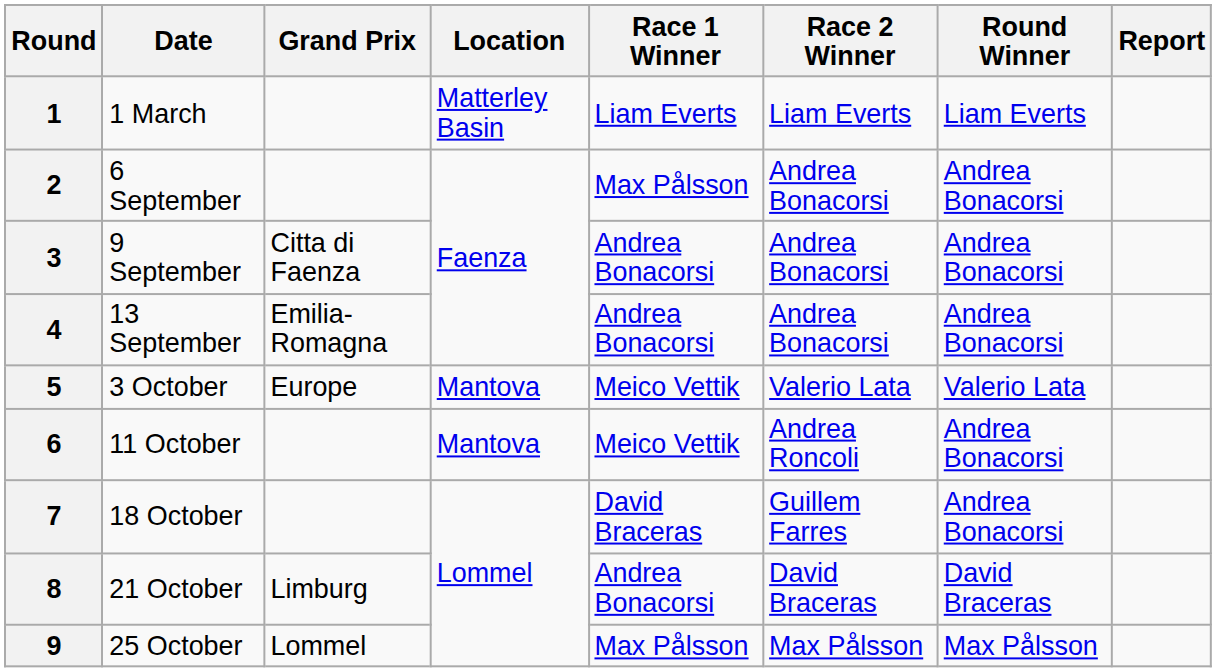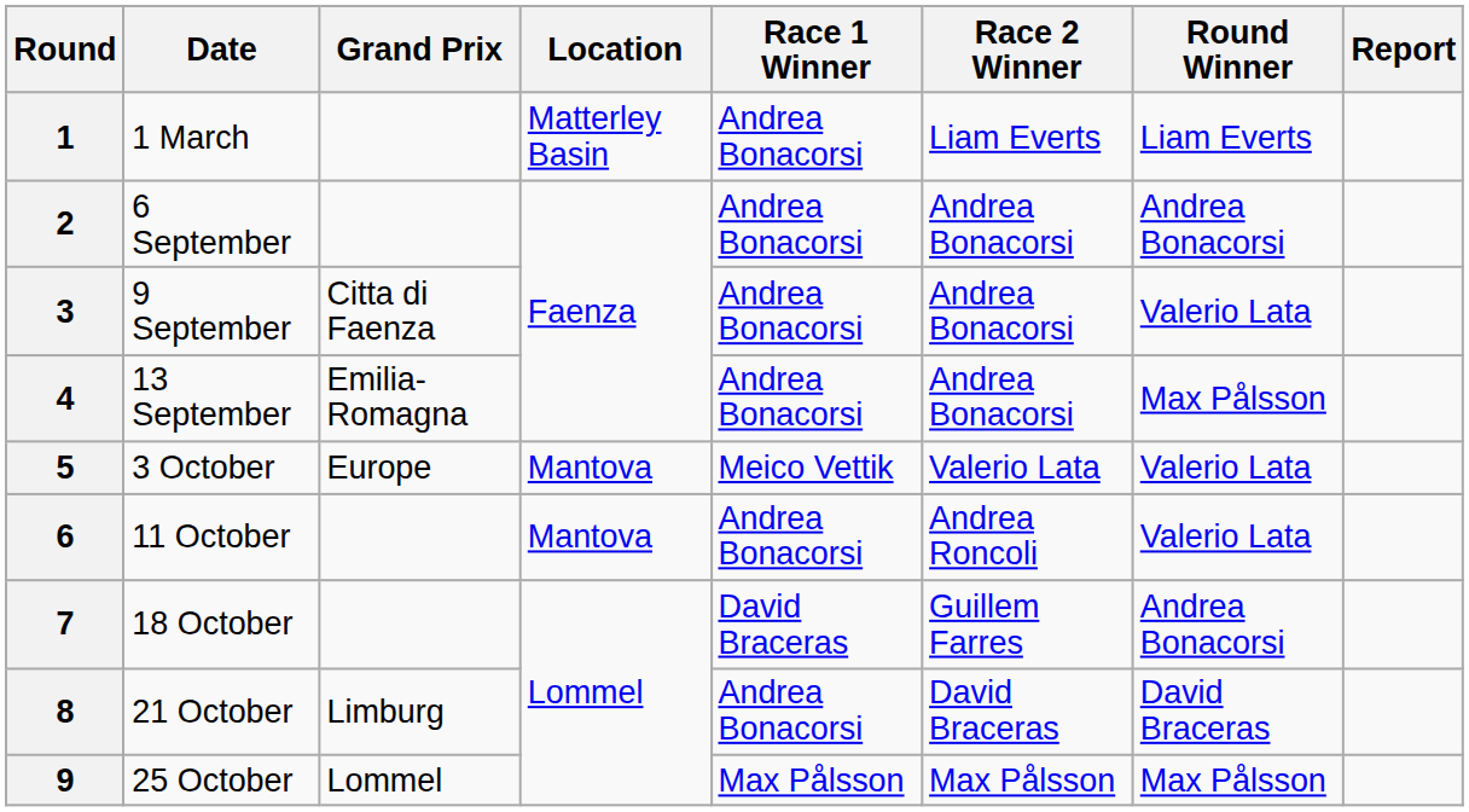 <table class="wikitable" style="font-size: 85%;">
 <tr>
 <th scope="col">Round</th>
 <th scope="col">Date</th>
 <th scope="col">Grand Prix</th>
 <th scope="col">Location</th>
 <th scope="col">Race 1 Winner</th>
 <th scope="col">Race 2 Winner</th>
 <th scope="col">Round Winner</th>
 <th scope="col">Report</th>
 </tr>
 <tr>
 <th scope="row">1</th>
 <td>1 March</td>
 <td></td>
 <td><a href='#'>Matterley Basin</a></td>
-<td> <a href='#'>Liam Everts</a></td>
+<td> <a href='#'>Andrea Bonacorsi</a></td>
 <td> <a href='#'>Liam Everts</a></td>
 <td> <a href='#'>Liam Everts</a></td>
 <td></td>
 </tr>
 <tr>
 <th scope="row">2</th>
 <td>6 September</td>
 <td></td>
 <td rowspan=3><a href='#'>Faenza</a></td>
-<td> <a href='#'>Max Pålsson</a></td>
+<td> <a href='#'>Andrea Bonacorsi</a></td>
 <td> <a href='#'>Andrea Bonacorsi</a></td>
 <td> <a href='#'>Andrea Bonacorsi</a></td>
 <td></td>
 </tr>
 <tr>
 <th scope="row">3</th>
 <td>9 September</td>
 <td> Citta di Faenza</td>
 <td> <a href='#'>Andrea Bonacorsi</a></td>
 <td> <a href='#'>Andrea Bonacorsi</a></td>
-<td> <a href='#'>Andrea Bonacorsi</a></td>
+<td> <a href='#'>Valerio Lata</a></td>
 <td></td>
 </tr>
 <tr>
 <th scope="row">4</th>
 <td>13 September</td>
 <td> Emilia-Romagna</td>
 <td> <a href='#'>Andrea Bonacorsi</a></td>
 <td> <a href='#'>Andrea Bonacorsi</a></td>
-<td> <a href='#'>Andrea Bonacorsi</a></td>
+<td> <a href='#'>Max Pålsson</a></td>
 <td></td>
 </tr>
 <tr>
 <th scope="row">5</th>
 <td>3 October</td>
 <td> Europe</td>
 <td><a href='#'>Mantova</a></td>
 <td> <a href='#'>Meico Vettik</a></td>
 <td> <a href='#'>Valerio Lata</a></td>
 <td> <a href='#'>Valerio Lata</a></td>
 <td></td>
 </tr>
 <tr>
 <th scope="row">6</th>
 <td>11 October</td>
 <td></td>
 <td><a href='#'>Mantova</a></td>
-<td> <a href='#'>Meico Vettik</a></td>
+<td> <a href='#'>Andrea Bonacorsi</a></td>
 <td> <a href='#'>Andrea Roncoli</a></td>
-<td> <a href='#'>Andrea Bonacorsi</a></td>
+<td> <a href='#'>Valerio Lata</a></td>
 <td></td>
 </tr>
 <tr>
 <th scope="row">7</th>
 <td>18 October</td>
 <td></td>
 <td rowspan=3><a href='#'>Lommel</a></td>
 <td> <a href='#'>David Braceras</a></td>
 <td> <a href='#'>Guillem Farres</a></td>
 <td> <a href='#'>Andrea Bonacorsi</a></td>
 <td></td>
 </tr>
 <tr>
 <th scope="row">8</th>
 <td>21 October</td>
 <td> Limburg</td>
 <td> <a href='#'>Andrea Bonacorsi</a></td>
 <td> <a href='#'>David Braceras</a></td>
 <td> <a href='#'>David Braceras</a></td>
 <td></td>
 </tr>
 <tr>
 <th scope="row">9</th>
 <td>25 October</td>
 <td> Lommel</td>
 <td> <a href='#'>Max Pålsson</a></td>
 <td> <a href='#'>Max Pålsson</a></td>
 <td> <a href='#'>Max Pålsson</a></td>
 </tr>
 </table>
